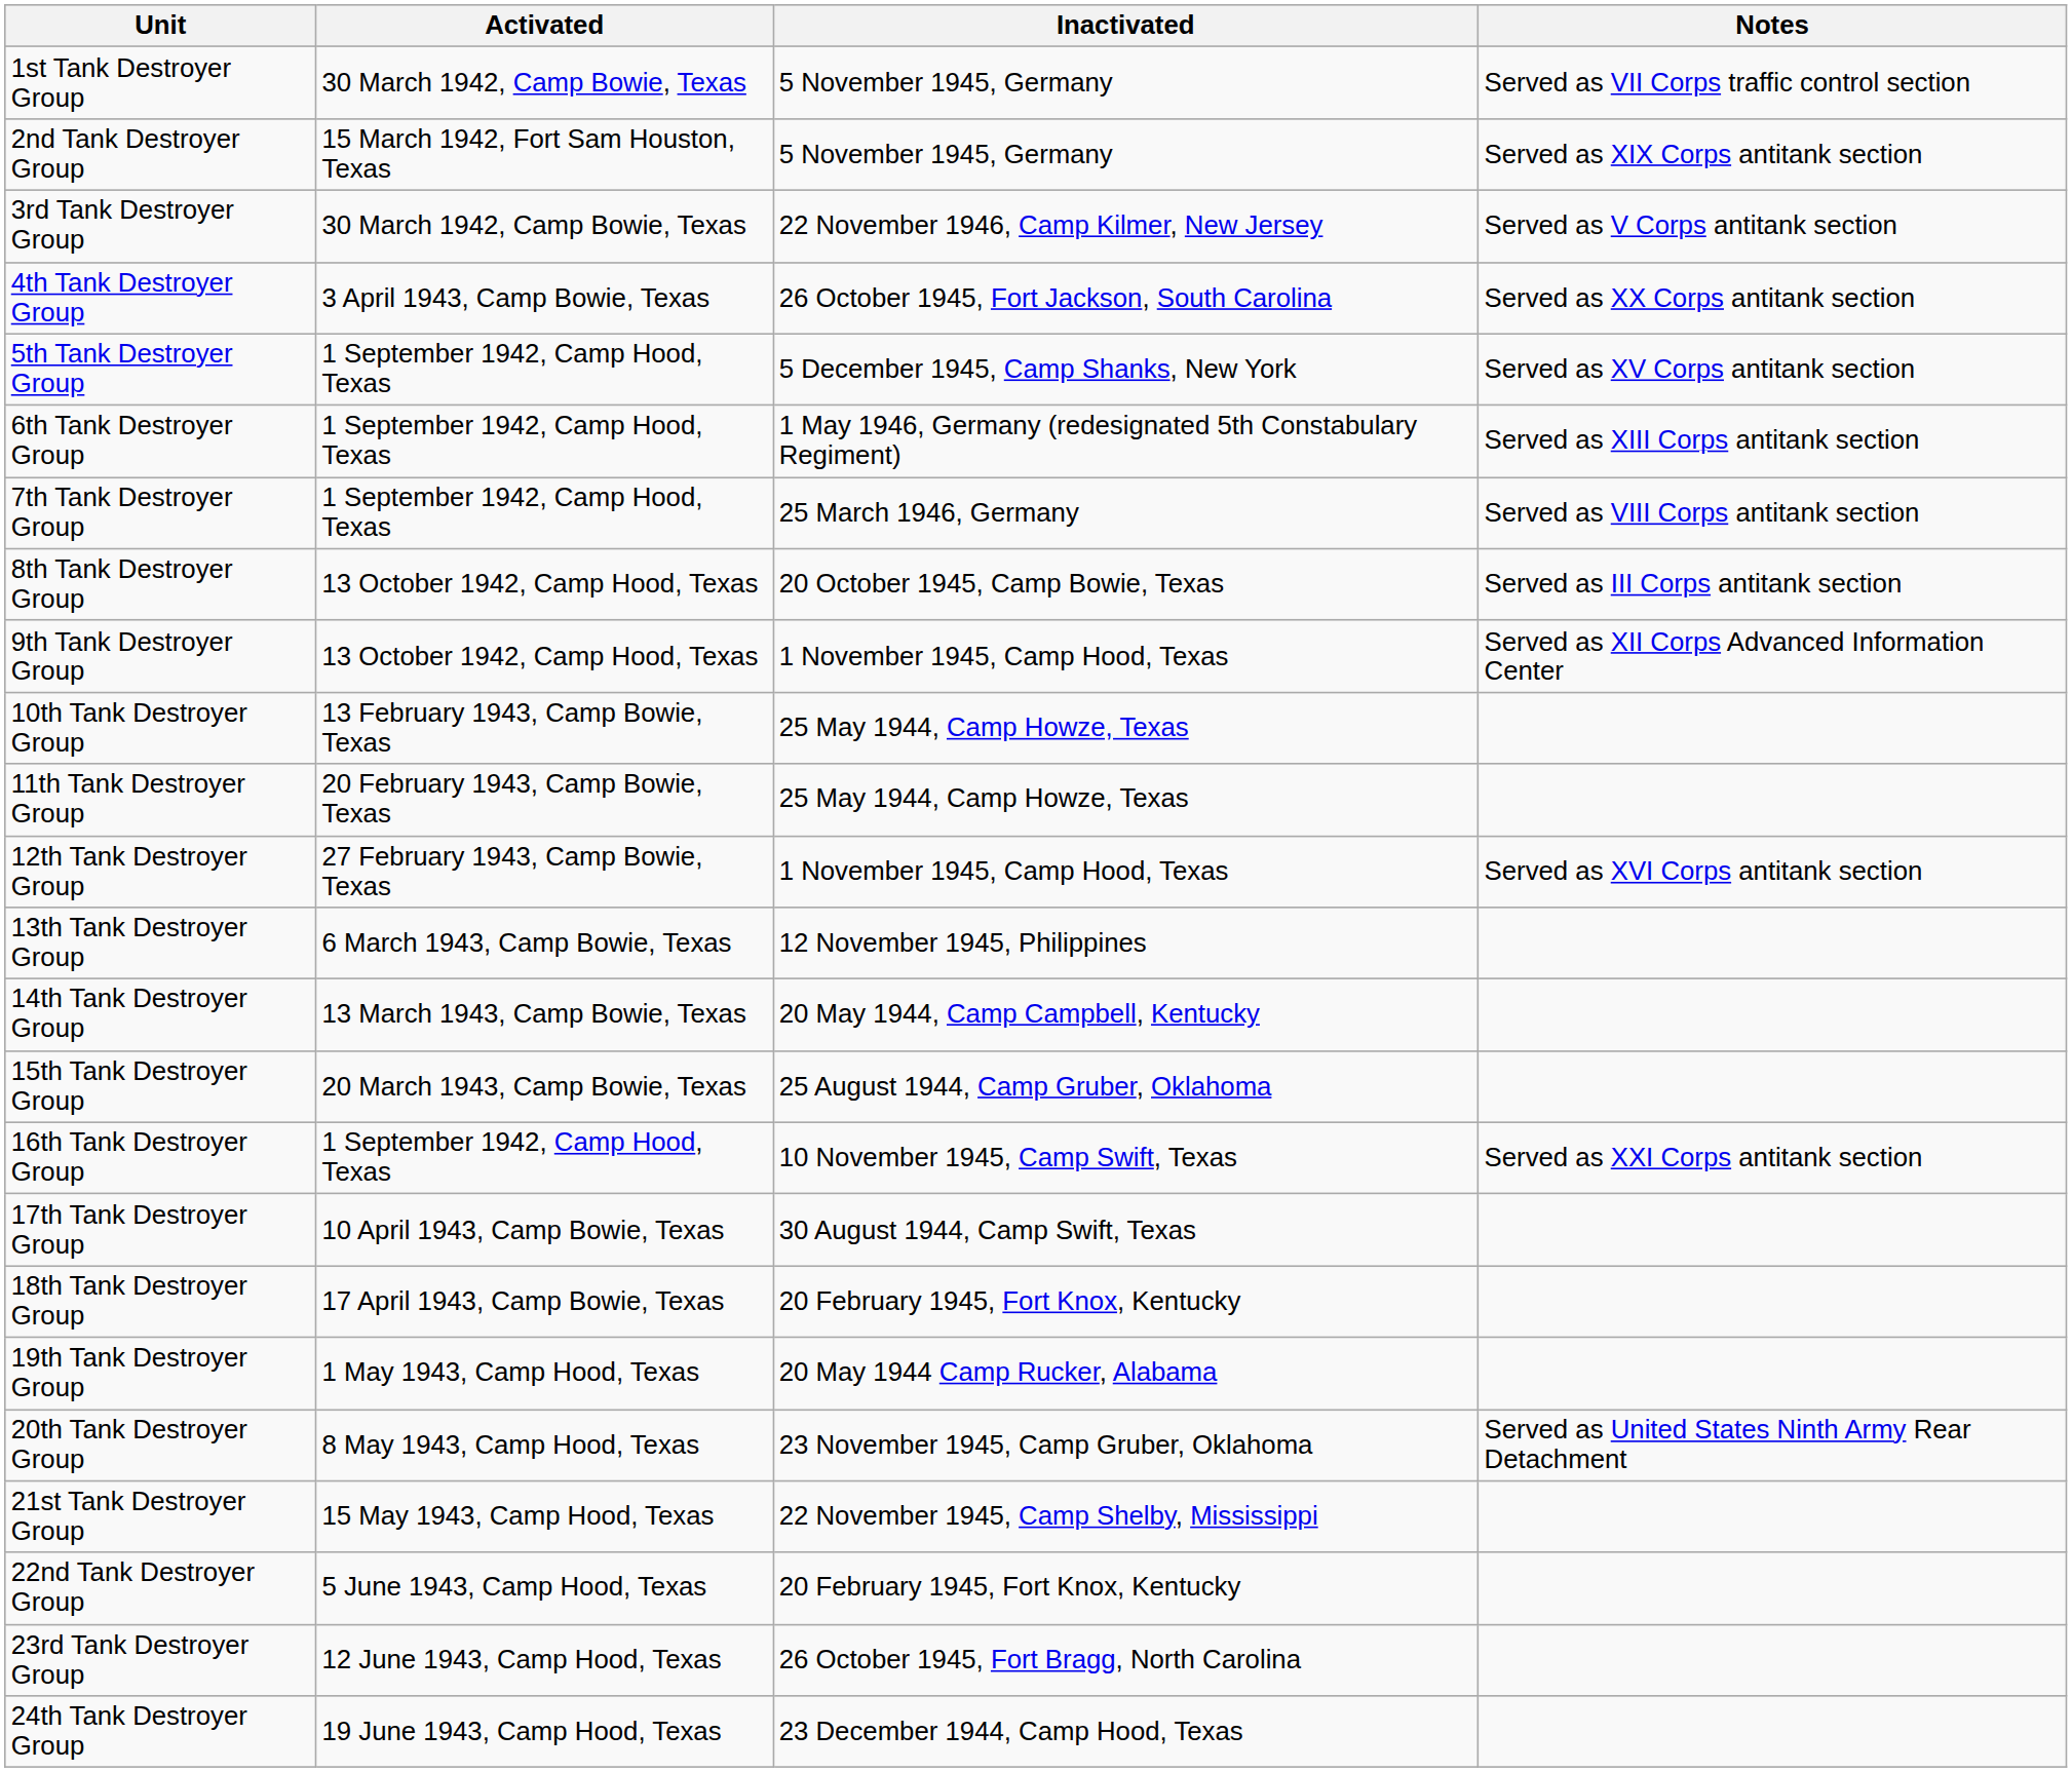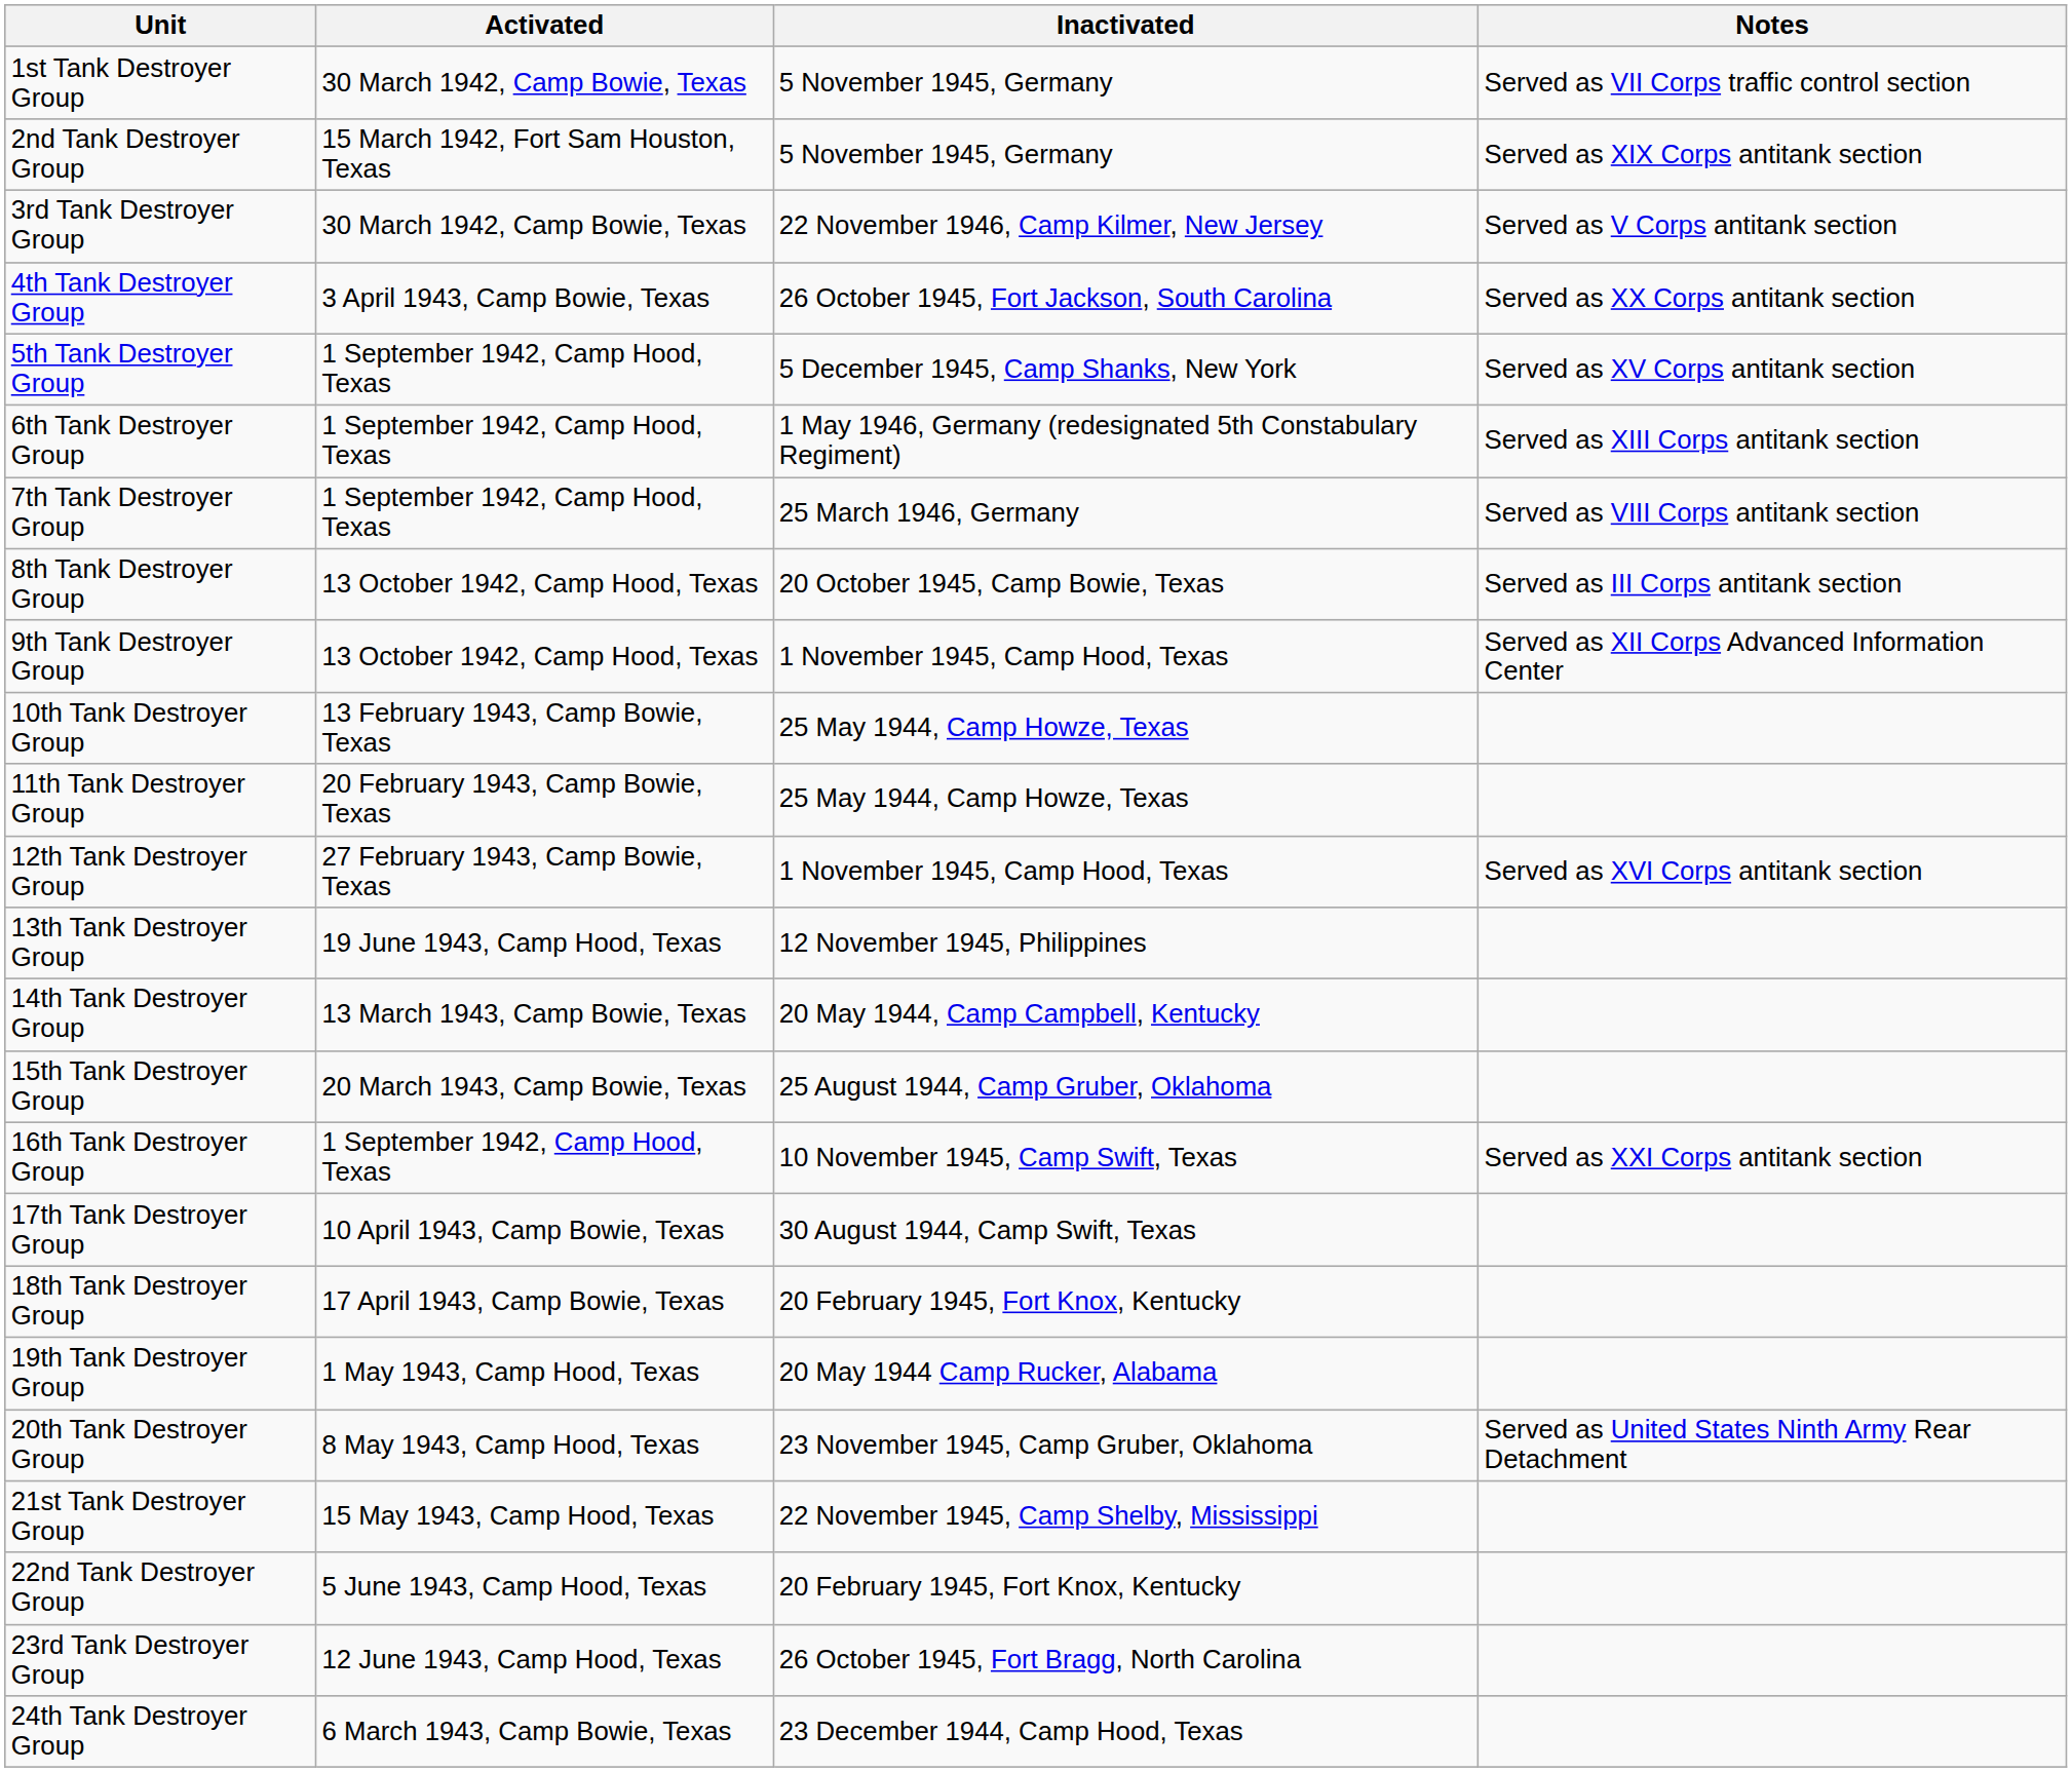 <table class="wikitable">
 <tr>
 <th>Unit</th>
 <th>Activated</th>
 <th>Inactivated</th>
 <th>Notes</th>
 </tr>
 <tr>
 <td>1st Tank Destroyer Group</td>
 <td>30 March 1942, <a href='#'>Camp Bowie</a>, <a href='#'>Texas</a></td>
 <td>5 November 1945, Germany</td>
 <td>Served as <a href='#'>VII Corps</a> traffic control section</td>
 </tr>
 <tr>
 <td>2nd Tank Destroyer Group</td>
 <td>15 March 1942, Fort Sam Houston, Texas</td>
 <td>5 November 1945, Germany</td>
 <td>Served as <a href='#'>XIX Corps</a> antitank section</td>
 </tr>
 <tr>
 <td>3rd Tank Destroyer Group</td>
 <td>30 March 1942, Camp Bowie, Texas</td>
 <td>22 November 1946, <a href='#'>Camp Kilmer</a>, <a href='#'>New Jersey</a></td>
 <td>Served as <a href='#'>V Corps</a> antitank section</td>
 </tr>
 <tr>
 <td><a href='#'>4th Tank Destroyer Group</a></td>
 <td>3 April 1943, Camp Bowie, Texas</td>
 <td>26 October 1945, <a href='#'>Fort Jackson</a>, <a href='#'>South Carolina</a></td>
 <td>Served as <a href='#'>XX Corps</a> antitank section</td>
 </tr>
 <tr>
 <td><a href='#'>5th Tank Destroyer Group</a></td>
 <td>1 September 1942, Camp Hood, Texas</td>
 <td>5 December 1945, <a href='#'>Camp Shanks</a>, New York</td>
 <td>Served as <a href='#'>XV Corps</a> antitank section</td>
 </tr>
 <tr>
 <td>6th Tank Destroyer Group</td>
 <td>1 September 1942, Camp Hood, Texas</td>
 <td>1 May 1946, Germany (redesignated 5th Constabulary Regiment)</td>
 <td>Served as <a href='#'>XIII Corps</a> antitank section</td>
 </tr>
 <tr>
 <td>7th Tank Destroyer Group</td>
 <td>1 September 1942, Camp Hood, Texas</td>
 <td>25 March 1946, Germany</td>
 <td>Served as <a href='#'>VIII Corps</a> antitank section</td>
 </tr>
 <tr>
 <td>8th Tank Destroyer Group</td>
 <td>13 October 1942, Camp Hood, Texas</td>
 <td>20 October 1945, Camp Bowie, Texas</td>
 <td>Served as <a href='#'>III Corps</a> antitank section</td>
 </tr>
 <tr>
 <td>9th Tank Destroyer Group</td>
 <td>13 October 1942, Camp Hood, Texas</td>
 <td>1 November 1945, Camp Hood, Texas</td>
 <td>Served as <a href='#'>XII Corps</a> Advanced Information Center</td>
 </tr>
 <tr>
 <td>10th Tank Destroyer Group</td>
 <td>13 February 1943, Camp Bowie, Texas</td>
 <td>25 May 1944, <a href='#'>Camp Howze, Texas</a></td>
 <td></td>
 </tr>
 <tr>
 <td>11th Tank Destroyer Group</td>
 <td>20 February 1943, Camp Bowie, Texas</td>
 <td>25 May 1944, Camp Howze, Texas</td>
 <td></td>
 </tr>
 <tr>
 <td>12th Tank Destroyer Group</td>
 <td>27 February 1943, Camp Bowie, Texas</td>
 <td>1 November 1945, Camp Hood, Texas</td>
 <td>Served as <a href='#'>XVI Corps</a> antitank section</td>
 </tr>
 <tr>
 <td>13th Tank Destroyer Group</td>
-<td>6 March 1943, Camp Bowie, Texas</td>
+<td>19 June 1943, Camp Hood, Texas</td>
 <td>12 November 1945, Philippines</td>
 <td></td>
 </tr>
 <tr>
 <td>14th Tank Destroyer Group</td>
 <td>13 March 1943, Camp Bowie, Texas</td>
 <td>20 May 1944, <a href='#'>Camp Campbell</a>, <a href='#'>Kentucky</a></td>
 <td></td>
 </tr>
 <tr>
 <td>15th Tank Destroyer Group</td>
 <td>20 March 1943, Camp Bowie, Texas</td>
 <td>25 August 1944, <a href='#'>Camp Gruber</a>, <a href='#'>Oklahoma</a></td>
 <td></td>
 </tr>
 <tr>
 <td>16th Tank Destroyer Group</td>
 <td>1 September 1942, <a href='#'>Camp Hood</a>, Texas</td>
 <td>10 November 1945, <a href='#'>Camp Swift</a>, Texas</td>
 <td>Served as <a href='#'>XXI Corps</a> antitank section</td>
 </tr>
 <tr>
 <td>17th Tank Destroyer Group</td>
 <td>10 April 1943, Camp Bowie, Texas</td>
 <td>30 August 1944, Camp Swift, Texas</td>
 <td></td>
 </tr>
 <tr>
 <td>18th Tank Destroyer Group</td>
 <td>17 April 1943, Camp Bowie, Texas</td>
 <td>20 February 1945, <a href='#'>Fort Knox</a>, Kentucky</td>
 <td></td>
 </tr>
 <tr>
 <td>19th Tank Destroyer Group</td>
 <td>1 May 1943, Camp Hood, Texas</td>
 <td>20 May 1944 <a href='#'>Camp Rucker</a>, <a href='#'>Alabama</a></td>
 <td></td>
 </tr>
 <tr>
 <td>20th Tank Destroyer Group</td>
 <td>8 May 1943, Camp Hood, Texas</td>
 <td>23 November 1945, Camp Gruber, Oklahoma</td>
 <td>Served as <a href='#'>United States Ninth Army</a> Rear Detachment</td>
 </tr>
 <tr>
 <td>21st Tank Destroyer Group</td>
 <td>15 May 1943, Camp Hood, Texas</td>
 <td>22 November 1945, <a href='#'>Camp Shelby</a>, <a href='#'>Mississippi</a></td>
 <td></td>
 </tr>
 <tr>
 <td>22nd Tank Destroyer Group</td>
 <td>5 June 1943, Camp Hood, Texas</td>
 <td>20 February 1945, Fort Knox, Kentucky</td>
 <td></td>
 </tr>
 <tr>
 <td>23rd Tank Destroyer Group</td>
 <td>12 June 1943, Camp Hood, Texas</td>
 <td>26 October 1945, <a href='#'>Fort Bragg</a>, North Carolina</td>
 <td></td>
 </tr>
 <tr>
 <td>24th Tank Destroyer Group</td>
-<td>19 June 1943, Camp Hood, Texas</td>
+<td>6 March 1943, Camp Bowie, Texas</td>
 <td>23 December 1944, Camp Hood, Texas</td>
 <td></td>
 </tr>
 </table>
